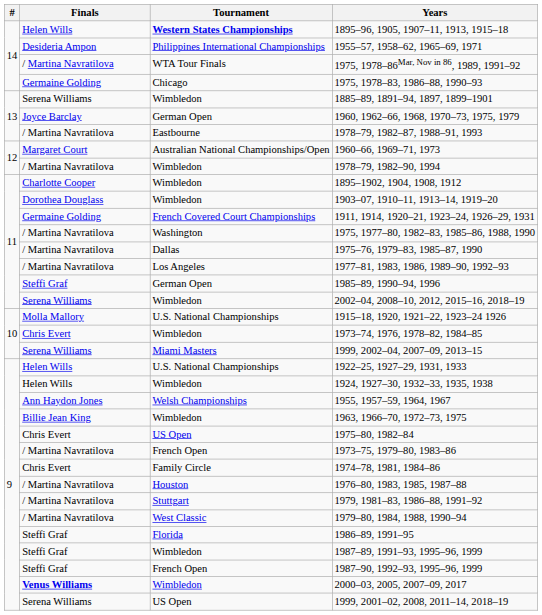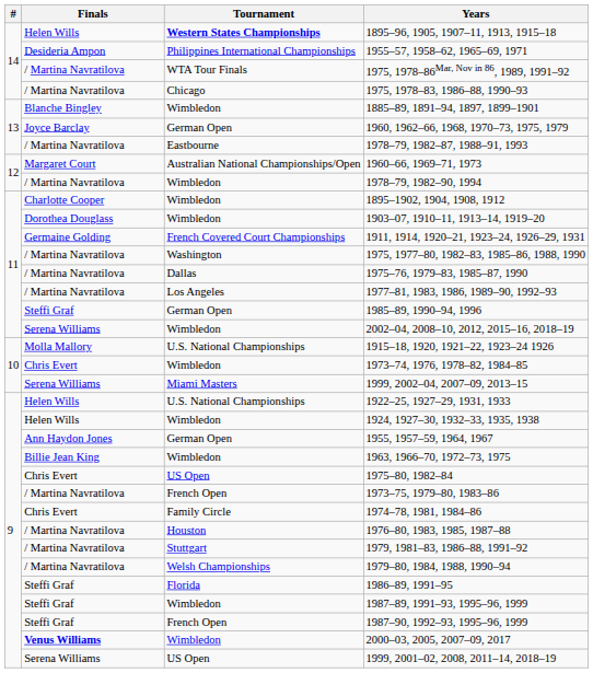 <table class=wikitable>
 <tr>
 <th>#</th>
 <th width="190">Finals</th>
 <th>Tournament</th>
 <th>Years</th>
 </tr>
 <tr>
 <td rowspan=4>14</td>
 <td> <a href='#'>Helen Wills</a></td>
 <td><strong><a href='#'>Western States Championships</a></strong></td>
 <td>1895–96, 1905, 1907–11, 1913, 1915–18</td>
 </tr>
 <tr>
 <td> <a href='#'>Desideria Ampon</a></td>
 <td><a href='#'>Philippines International Championships</a></td>
 <td>1955–57, 1958–62, 1965–69, 1971</td>
 </tr>
 <tr>
 <td>/ <a href='#'>Martina Navratilova</a></td>
 <td>WTA Tour Finals</td>
 <td>1975, 1978–86<sup>Mar, Nov in 86</sup>, 1989, 1991–92</td>
 </tr>
 <tr>
-<td> <a href='#'>Germaine Golding</a></td>
+<td>/ Martina Navratilova</td>
 <td>Chicago</td>
 <td>1975, 1978–83, 1986–88, 1990–93</td>
 </tr>
 <tr>
 <td rowspan=3>13</td>
-<td> Serena Williams</td>
+<td> <a href='#'>Blanche Bingley</a></td>
 <td>Wimbledon</td>
 <td>1885–89, 1891–94, 1897, 1899–1901</td>
 </tr>
 <tr>
 <td> <a href='#'>Joyce Barclay</a></td>
 <td>German Open</td>
 <td>1960, 1962–66, 1968, 1970–73, 1975, 1979</td>
 </tr>
 <tr>
 <td>/ Martina Navratilova</td>
 <td>Eastbourne</td>
 <td>1978–79, 1982–87, 1988–91, 1993</td>
 </tr>
 <tr>
 <td rowspan=2>12</td>
 <td> <a href='#'>Margaret Court</a></td>
 <td Australian Open>Australian National Championships/Open</td>
 <td>1960–66, 1969–71, 1973</td>
 </tr>
 <tr>
 <td>/ Martina Navratilova</td>
 <td>Wimbledon</td>
 <td>1978–79, 1982–90, 1994</td>
 </tr>
 <tr>
 <td rowspan=8>11</td>
 <td> <a href='#'>Charlotte Cooper</a></td>
 <td>Wimbledon</td>
 <td>1895–1902, 1904, 1908, 1912</td>
 </tr>
 <tr>
 <td> <a href='#'>Dorothea Douglass</a></td>
 <td>Wimbledon</td>
 <td>1903–07, 1910–11, 1913–14, 1919–20</td>
 </tr>
 <tr>
 <td> <a href='#'>Germaine Golding</a></td>
 <td><a href='#'>French Covered Court Championships</a></td>
 <td>1911, 1914, 1920–21, 1923–24, 1926–29, 1931</td>
 </tr>
 <tr>
 <td>/ Martina Navratilova</td>
 <td>Washington</td>
 <td>1975, 1977–80, 1982–83, 1985–86, 1988, 1990</td>
 </tr>
 <tr>
 <td>/ Martina Navratilova</td>
 <td>Dallas</td>
 <td>1975–76, 1979–83, 1985–87, 1990</td>
 </tr>
 <tr>
 <td>/ Martina Navratilova</td>
 <td>Los Angeles</td>
 <td>1977–81, 1983, 1986, 1989–90, 1992–93</td>
 </tr>
 <tr>
 <td> <a href='#'>Steffi Graf</a></td>
 <td>German Open</td>
 <td>1985–89, 1990–94, 1996</td>
 </tr>
 <tr>
 <td> <a href='#'>Serena Williams</a></td>
 <td The Championships, Wimbledon>Wimbledon</td>
 <td>2002–04, 2008–10, 2012, 2015–16, 2018–19</td>
 </tr>
 <tr>
 <td rowspan=3>10</td>
 <td> <a href='#'>Molla Mallory</a></td>
 <td>U.S. National Championships</td>
 <td>1915–18, 1920, 1921–22, 1923–24 1926</td>
 </tr>
 <tr>
 <td> <a href='#'>Chris Evert</a></td>
 <td>Wimbledon</td>
 <td>1973–74, 1976, 1978–82, 1984–85</td>
 </tr>
 <tr>
 <td> <a href='#'>Serena Williams</a></td>
 <td><a href='#'>Miami Masters</a></td>
 <td>1999, 2002–04, 2007–09, 2013–15</td>
 </tr>
 <tr>
 <td rowspan=15>9</td>
 <td> <a href='#'>Helen Wills</a></td>
 <td>U.S. National Championships</td>
 <td>1922–25, 1927–29, 1931, 1933</td>
 </tr>
 <tr>
 <td> Helen Wills</td>
 <td>Wimbledon</td>
 <td>1924, 1927–30, 1932–33, 1935, 1938</td>
 </tr>
 <tr>
 <td> <a href='#'>Ann Haydon Jones</a></td>
-<td><a href='#'> Welsh Championships</a></td>
+<td>German Open</td>
 <td>1955, 1957–59, 1964, 1967</td>
 </tr>
 <tr>
 <td> <a href='#'>Billie Jean King</a></td>
 <td>Wimbledon</td>
 <td>1963, 1966–70, 1972–73, 1975</td>
 </tr>
 <tr>
 <td> Chris Evert</td>
 <td><a href='#'>US Open</a></td>
 <td>1975–80, 1982–84</td>
 </tr>
 <tr>
 <td>/ Martina Navratilova</td>
 <td>French Open</td>
 <td>1973–75, 1979–80, 1983–86</td>
 </tr>
 <tr>
 <td> Chris Evert</td>
 <td>Family Circle</td>
 <td>1974–78, 1981, 1984–86</td>
 </tr>
 <tr>
 <td>/ Martina Navratilova</td>
 <td><a href='#'>Houston</a></td>
 <td>1976–80, 1983, 1985, 1987–88</td>
 </tr>
 <tr>
 <td>/ Martina Navratilova</td>
 <td><a href='#'>Stuttgart</a></td>
 <td>1979, 1981–83, 1986–88, 1991–92</td>
 </tr>
 <tr>
 <td>/ Martina Navratilova</td>
-<td><a href='#'>West Classic</a></td>
+<td><a href='#'> Welsh Championships</a></td>
 <td>1979–80, 1984, 1988, 1990–94</td>
 </tr>
 <tr>
 <td> Steffi Graf</td>
 <td><a href='#'>Florida</a></td>
 <td>1986–89, 1991–95</td>
 </tr>
 <tr>
 <td> Steffi Graf</td>
 <td>Wimbledon</td>
 <td>1987–89, 1991–93, 1995–96, 1999</td>
 </tr>
 <tr>
 <td> Steffi Graf</td>
 <td>French Open</td>
 <td>1987–90, 1992–93, 1995–96, 1999</td>
 </tr>
 <tr>
 <td> <strong><a href='#'>Venus Williams</a> </strong></td>
 <td><a href='#'>Wimbledon</a></td>
 <td>2000–03, 2005, 2007–09, 2017</td>
 </tr>
 <tr>
 <td> Serena Williams</td>
 <td>US Open</td>
 <td>1999, 2001–02, 2008, 2011–14, 2018–19</td>
 </tr>
 </table>
